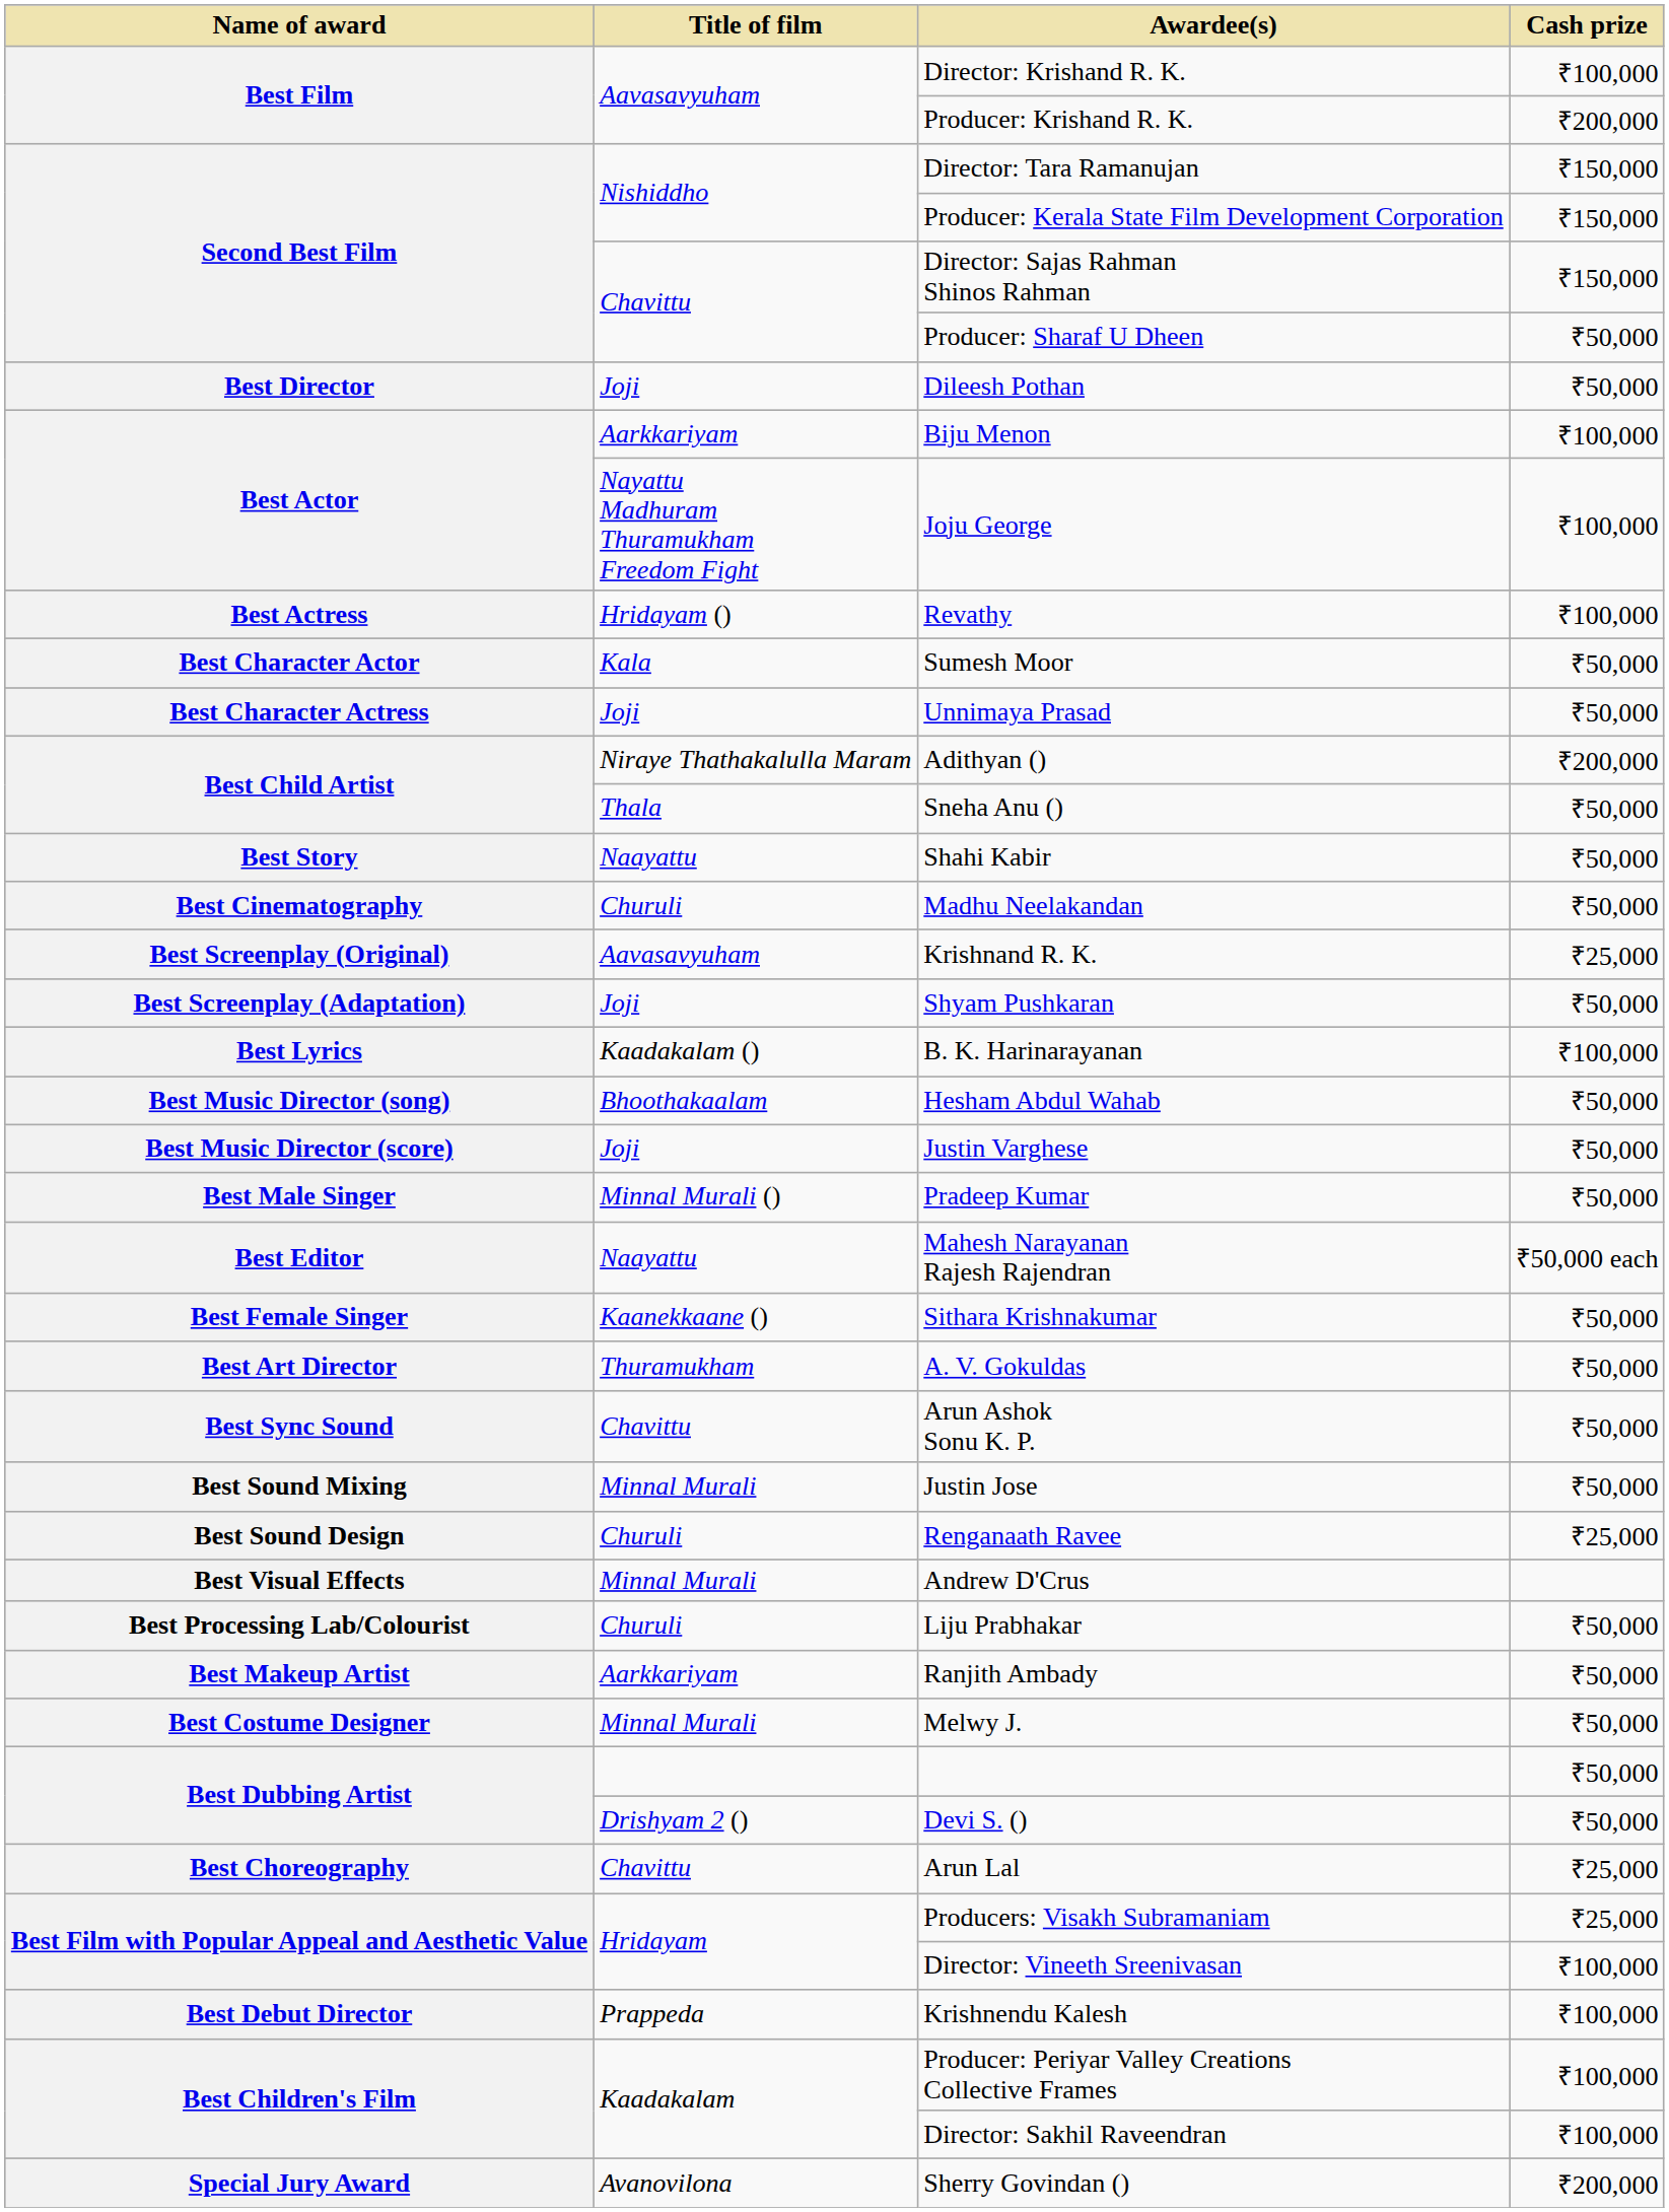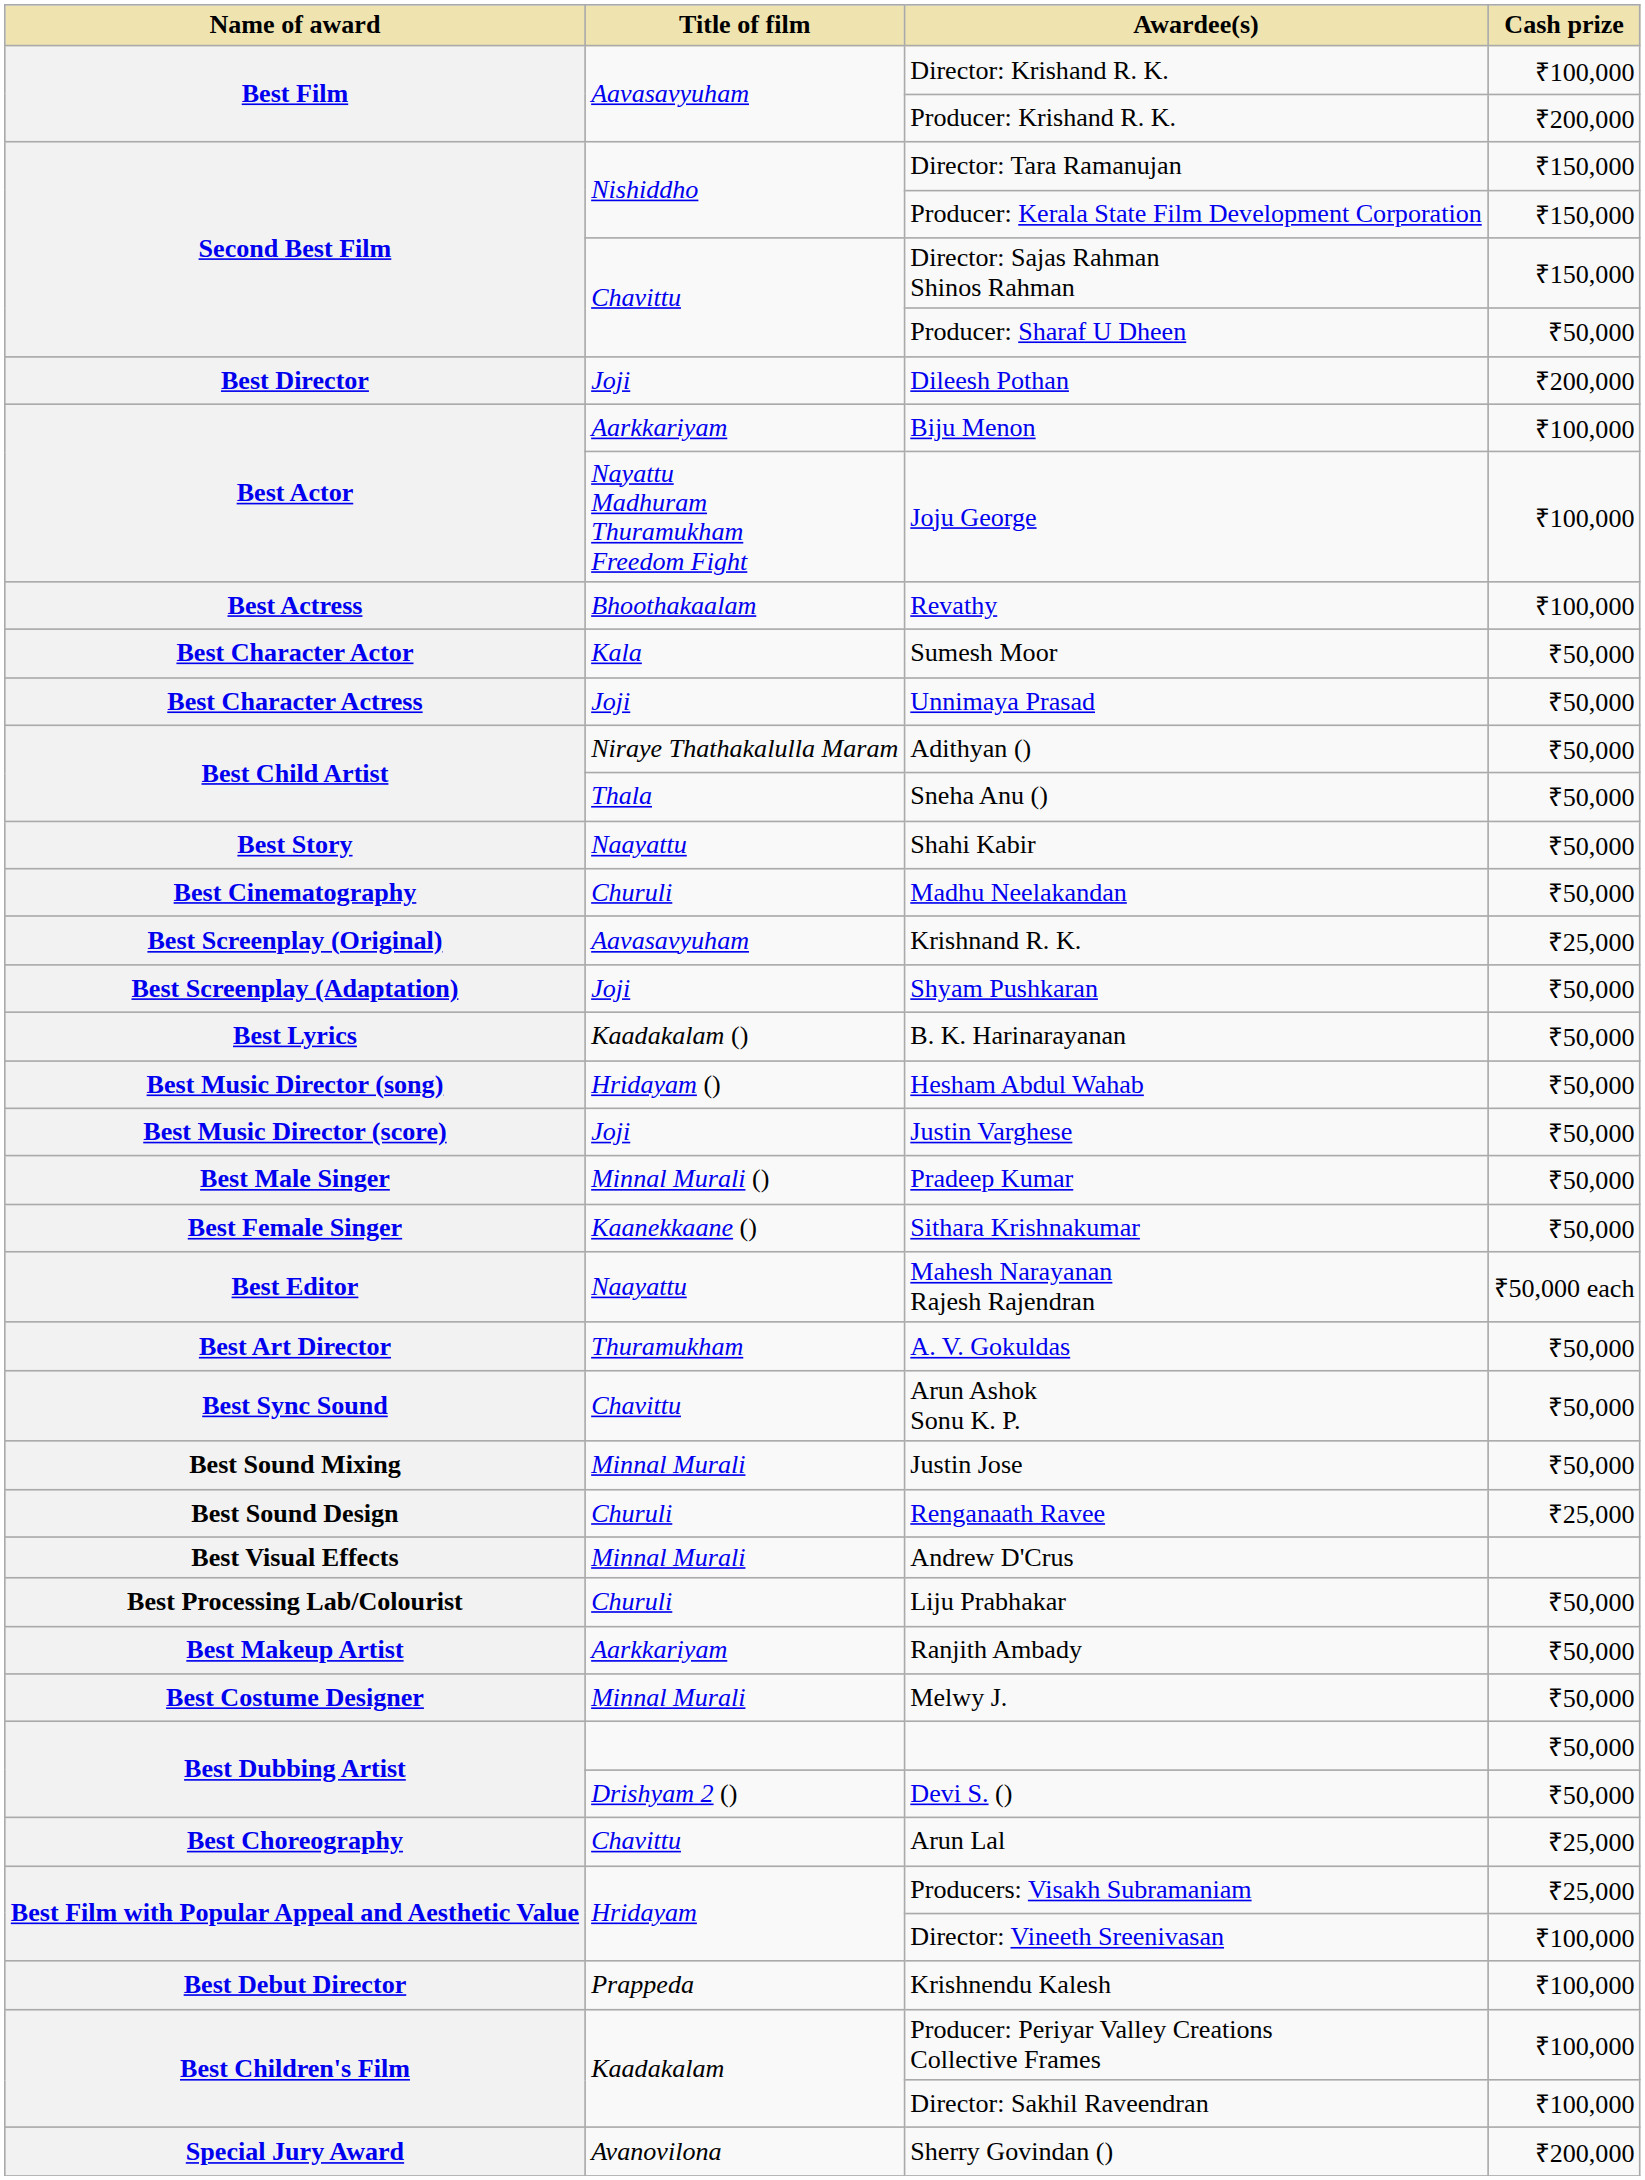 <table class="wikitable plainrowheaders sortable">
 <tr>
 <th style="background-color:#EFE4B0;">Name of award</th>
 <th style="background-color:#EFE4B0;">Title of film</th>
 <th style="background-color:#EFE4B0;">Awardee(s)</th>
 <th style="background-color:#EFE4B0;">Cash prize</th>
 </tr>
 <tr>
 <th scope="row" rowspan="2"><a href='#'>Best Film</a></th>
 <td rowspan="2"><em><a href='#'>Aavasavyuham</a></em></td>
 <td>Director: Krishand R. K.</td>
 <td align="right">₹100,000</td>
 </tr>
 <tr>
 <td>Producer: Krishand R. K.</td>
 <td align="right">₹200,000</td>
 </tr>
 <tr>
 <th scope="row" rowspan="4"><a href='#'>Second Best Film</a></th>
 <td rowspan="2"><em><a href='#'>Nishiddho</a></em></td>
 <td>Director: Tara Ramanujan</td>
 <td align="right">₹150,000</td>
 </tr>
 <tr>
 <td>Producer: <a href='#'>Kerala State Film Development Corporation</a></td>
 <td align="right">₹150,000</td>
 </tr>
 <tr>
 <td rowspan="2"><em><a href='#'>Chavittu</a></em></td>
 <td>Director: Sajas Rahman<br>Shinos Rahman</td>
 <td align="right">₹150,000</td>
 </tr>
 <tr>
 <td>Producer: <a href='#'>Sharaf U Dheen</a></td>
 <td align="right">₹50,000</td>
 </tr>
 <tr>
 <th scope="row"><a href='#'>Best Director</a></th>
 <td><em><a href='#'>Joji</a></em></td>
 <td><a href='#'>Dileesh Pothan</a></td>
-<td align="right">₹50,000</td>
+<td align="right">₹200,000</td>
 </tr>
 <tr>
 <th scope="row" rowspan="2"><a href='#'>Best Actor</a></th>
 <td><em><a href='#'>Aarkkariyam</a></em><br></td>
 <td><a href='#'>Biju Menon</a></td>
 <td align="right">₹100,000</td>
 </tr>
 <tr>
 <td><em><a href='#'>Nayattu</a></em><br><em><a href='#'>Madhuram</a></em><br><em><a href='#'>Thuramukham</a></em><br><em><a href='#'>Freedom Fight</a></em></td>
 <td><a href='#'>Joju George</a></td>
 <td align="right">₹100,000</td>
 </tr>
 <tr>
 <th scope="row"><a href='#'>Best Actress</a></th>
-<td><em><a href='#'>Hridayam</a></em> ()</td>
+<td><em><a href='#'>Bhoothakaalam</a></em></td>
 <td><a href='#'>Revathy</a></td>
 <td align="right">₹100,000</td>
 </tr>
 <tr>
 <th scope="row"><a href='#'>Best Character Actor</a></th>
 <td><em><a href='#'>Kala</a></em></td>
 <td>Sumesh Moor</td>
 <td align="right">₹50,000</td>
 </tr>
 <tr>
 <th scope="row"><a href='#'>Best Character Actress</a></th>
 <td><em><a href='#'>Joji</a></em></td>
 <td><a href='#'>Unnimaya Prasad</a></td>
 <td align="right">₹50,000</td>
 </tr>
 <tr>
 <th scope="row" rowspan="2"><a href='#'>Best Child Artist</a></th>
 <td><em>Niraye Thathakalulla Maram</em></td>
 <td>Adithyan ()</td>
-<td align="right">₹200,000</td>
+<td align="right">₹50,000</td>
 </tr>
 <tr>
 <td><em><a href='#'>Thala</a></em></td>
 <td>Sneha Anu ()</td>
 <td align="right">₹50,000</td>
 </tr>
 <tr>
 <th scope="row"><a href='#'>Best Story</a></th>
 <td><em><a href='#'>Naayattu</a></em></td>
 <td>Shahi Kabir</td>
 <td align="right">₹50,000</td>
 </tr>
 <tr>
 <th scope="row"><a href='#'>Best Cinematography</a></th>
 <td><em><a href='#'>Churuli</a></em></td>
 <td><a href='#'>Madhu Neelakandan</a></td>
 <td align="right">₹50,000</td>
 </tr>
 <tr>
 <th scope="row"><a href='#'>Best Screenplay (Original)</a></th>
 <td><em><a href='#'>Aavasavyuham</a></em></td>
 <td>Krishnand R. K.</td>
 <td align="right">₹25,000</td>
 </tr>
 <tr>
 <th scope="row"><a href='#'>Best Screenplay (Adaptation)</a></th>
 <td><em><a href='#'>Joji</a></em></td>
 <td><a href='#'>Shyam Pushkaran</a></td>
 <td align="right">₹50,000</td>
 </tr>
 <tr>
 <th scope="row"><a href='#'>Best Lyrics</a></th>
 <td><em>Kaadakalam</em> ()</td>
 <td>B. K. Harinarayanan</td>
-<td align="right">₹100,000</td>
+<td align="right">₹50,000</td>
 </tr>
 <tr>
 <th scope="row"><a href='#'>Best Music Director (song)</a></th>
-<td><em><a href='#'>Bhoothakaalam</a></em></td>
+<td><em><a href='#'>Hridayam</a></em> ()</td>
 <td><a href='#'>Hesham Abdul Wahab</a></td>
 <td align="right">₹50,000</td>
 </tr>
 <tr>
 <th scope="row"><a href='#'>Best Music Director (score)</a></th>
 <td><em><a href='#'>Joji</a></em></td>
 <td><a href='#'>Justin Varghese</a></td>
 <td align="right">₹50,000</td>
 </tr>
 <tr>
 <th scope="row"><a href='#'>Best Male Singer</a></th>
 <td><em><a href='#'>Minnal Murali</a></em> ()</td>
 <td><a href='#'>Pradeep Kumar</a></td>
 <td align="right">₹50,000</td>
 </tr>
 <tr>
+<th scope="row"><a href='#'>Best Female Singer</a></th>
+<td><em><a href='#'>Kaanekkaane</a></em> ()</td>
+<td><a href='#'>Sithara Krishnakumar</a></td>
+<td align="right">₹50,000</td>
+</tr>
+<tr>
 <th scope="row"><a href='#'>Best Editor</a></th>
 <td><em><a href='#'>Naayattu</a></em></td>
 <td><a href='#'>Mahesh Narayanan</a><br>Rajesh Rajendran</td>
 <td align="right">₹50,000 each</td>
-</tr>
-<tr>
-<th scope="row"><a href='#'>Best Female Singer</a></th>
-<td><em><a href='#'>Kaanekkaane</a></em> ()</td>
-<td><a href='#'>Sithara Krishnakumar</a></td>
-<td align="right">₹50,000</td>
 </tr>
 <tr>
 <th scope="row"><a href='#'>Best Art Director</a></th>
 <td><em><a href='#'>Thuramukham</a></em></td>
 <td><a href='#'>A. V. Gokuldas</a></td>
 <td align="right">₹50,000</td>
 </tr>
 <tr>
 <th scope="row"><a href='#'>Best Sync Sound</a></th>
 <td><em><a href='#'>Chavittu</a></em></td>
 <td>Arun Ashok<br>Sonu K. P.</td>
 <td align="right">₹50,000</td>
 </tr>
 <tr>
 <th scope="row">Best Sound Mixing</th>
 <td><em><a href='#'>Minnal Murali</a></em></td>
 <td>Justin Jose</td>
 <td align="right">₹50,000</td>
 </tr>
 <tr>
 <th scope="row">Best Sound Design</th>
 <td><em><a href='#'>Churuli</a></em></td>
 <td><a href='#'>Renganaath Ravee</a></td>
 <td align="right">₹25,000</td>
 </tr>
 <tr>
 <th scope="row">Best Visual Effects</th>
 <td><em><a href='#'>Minnal Murali</a></em></td>
 <td>Andrew D'Crus</td>
 <td align="right"></td>
 </tr>
 <tr>
 <th scope="row">Best Processing Lab/Colourist</th>
 <td><em><a href='#'>Churuli</a></em></td>
 <td>Liju Prabhakar</td>
 <td align="right">₹50,000</td>
 </tr>
 <tr>
 <th scope="row"><a href='#'>Best Makeup Artist</a></th>
 <td><em><a href='#'>Aarkkariyam</a></em></td>
 <td>Ranjith Ambady</td>
 <td align="right">₹50,000</td>
 </tr>
 <tr>
 <th scope="row"><a href='#'>Best Costume Designer</a></th>
 <td><em><a href='#'>Minnal Murali</a></em></td>
 <td>Melwy J.</td>
 <td align="right">₹50,000</td>
 </tr>
 <tr>
 <th scope="row" rowspan="2"><a href='#'>Best Dubbing Artist</a></th>
 <td></td>
 <td></td>
 <td align="right">₹50,000</td>
 </tr>
 <tr>
 <td><em><a href='#'>Drishyam 2</a></em> ()</td>
 <td><a href='#'>Devi S.</a> ()</td>
 <td align="right">₹50,000</td>
 </tr>
 <tr>
 <th scope="row"><a href='#'>Best Choreography</a></th>
 <td><em><a href='#'>Chavittu</a></em></td>
 <td>Arun Lal</td>
 <td align="right">₹25,000</td>
 </tr>
 <tr>
 <th scope="row" rowspan="2"><a href='#'>Best Film with Popular Appeal and Aesthetic Value</a></th>
 <td rowspan="2"><em><a href='#'>Hridayam</a></em></td>
 <td>Producers: <a href='#'>Visakh Subramaniam</a></td>
 <td align="right">₹25,000</td>
 </tr>
 <tr>
 <td>Director: <a href='#'>Vineeth Sreenivasan</a></td>
 <td align="right">₹100,000</td>
 </tr>
 <tr>
 <th scope="row"><a href='#'>Best Debut Director</a></th>
 <td><em>Prappeda</em></td>
 <td>Krishnendu Kalesh</td>
 <td align="right">₹100,000</td>
 </tr>
 <tr>
 <th scope="row" rowspan="2"><a href='#'>Best Children's Film</a></th>
 <td rowspan="2"><em>Kaadakalam</em></td>
 <td>Producer: Periyar Valley Creations<br>Collective Frames</td>
 <td align="right">₹100,000</td>
 </tr>
 <tr>
 <td>Director: Sakhil Raveendran</td>
 <td align="right">₹100,000</td>
 </tr>
 <tr>
 <th scope="row"><a href='#'>Special Jury Award</a></th>
 <td><em>Avanovilona</em></td>
 <td>Sherry Govindan ()</td>
 <td align="right">₹200,000</td>
 </tr>
 </table>
